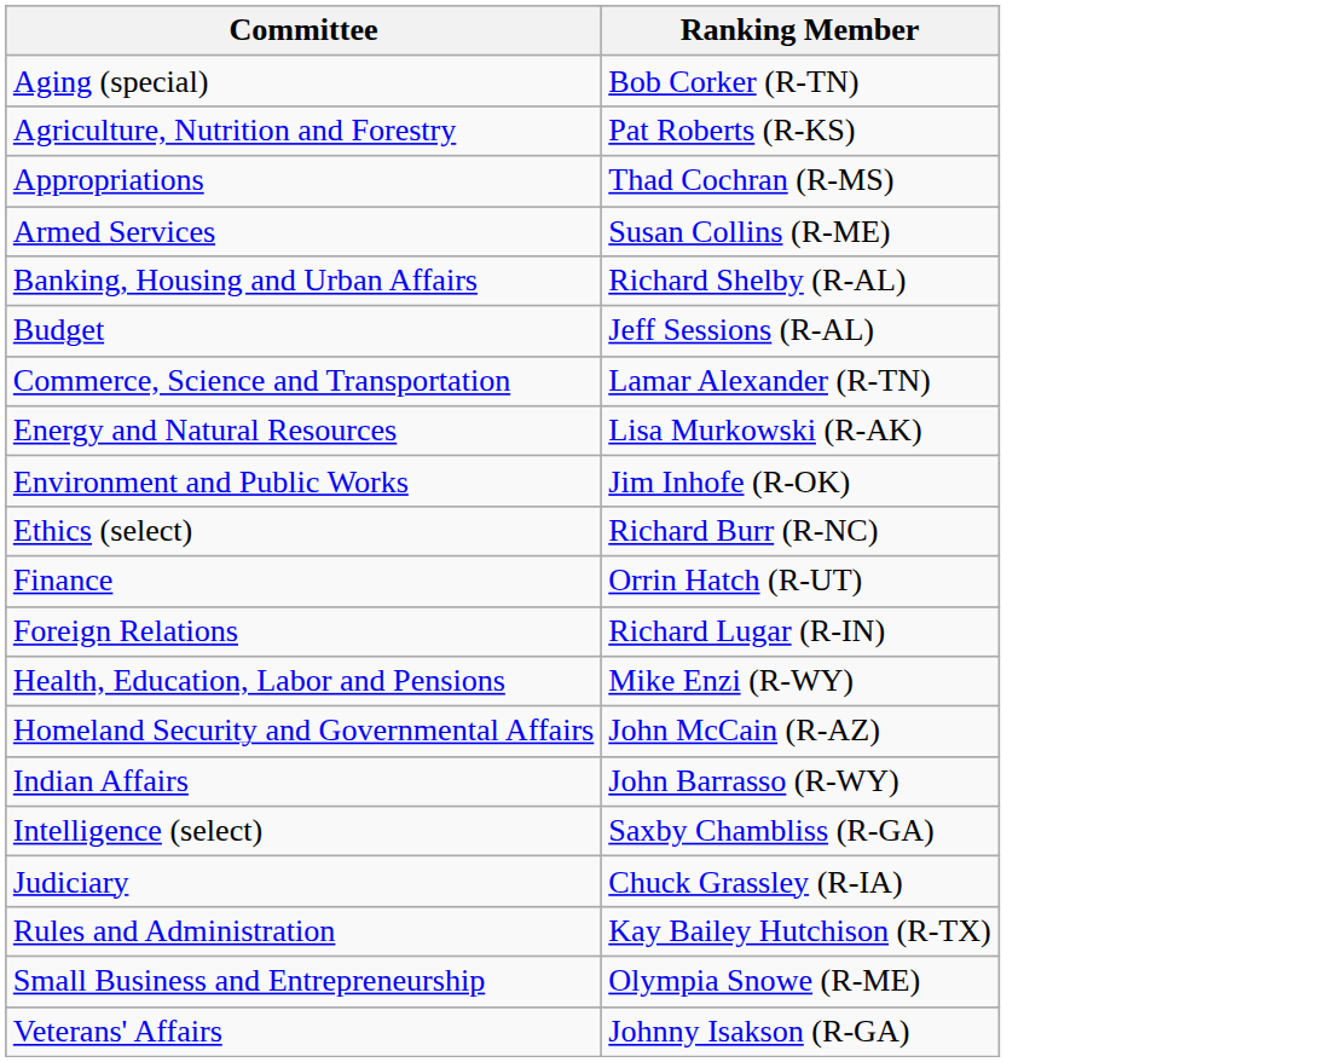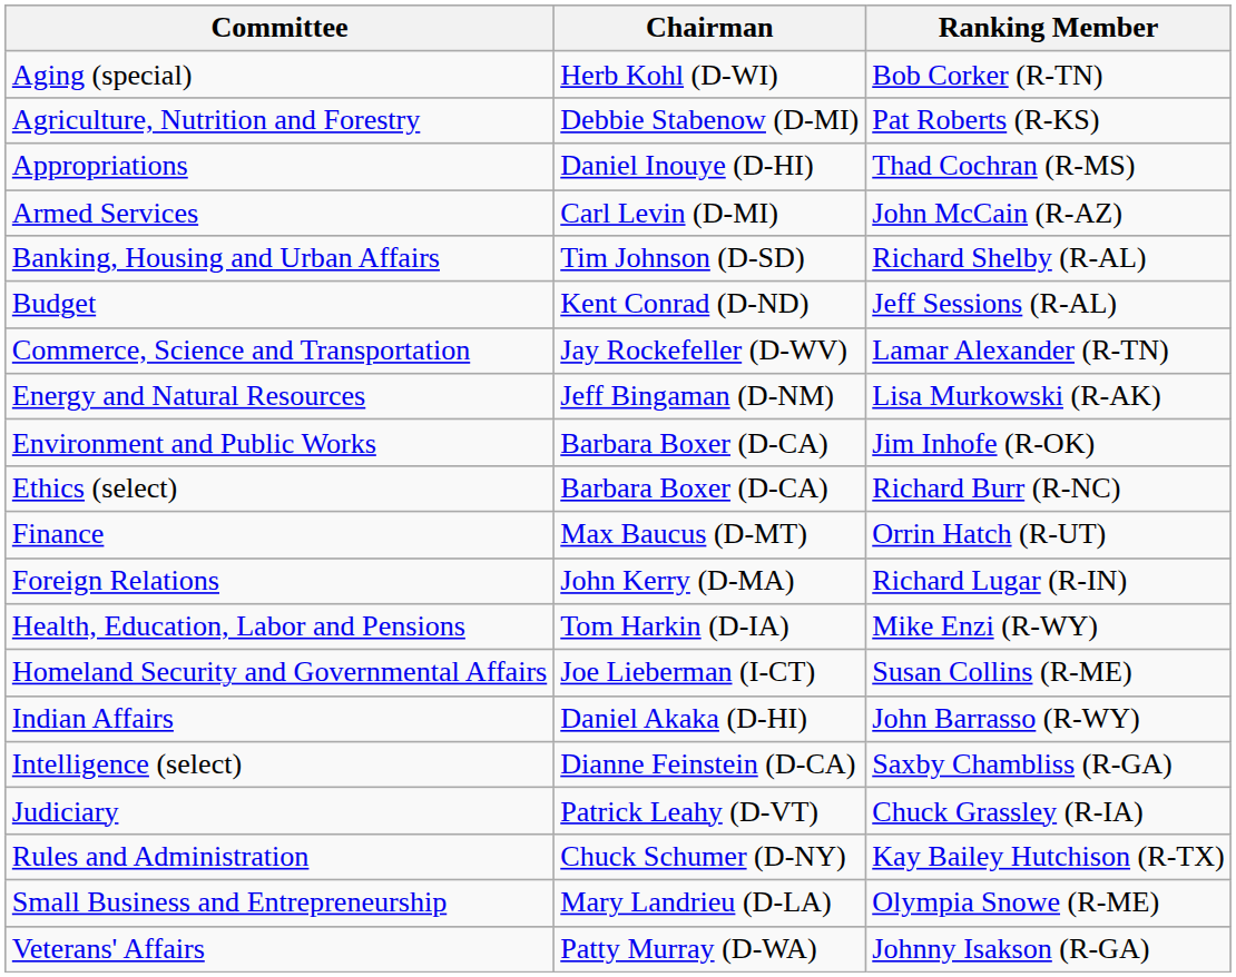 <table class="wikitable">
 <tr>
 <th>Committee</th>
+<th>Chairman</th>
 <th>Ranking Member</th>
 </tr>
 <tr>
 <td><a href='#'>Aging</a> (special)</td>
+<td><a href='#'>Herb Kohl</a> (D-WI)</td>
 <td><a href='#'>Bob Corker</a> (R-TN)</td>
 </tr>
 <tr>
 <td><a href='#'>Agriculture, Nutrition and Forestry</a></td>
+<td><a href='#'>Debbie Stabenow</a> (D-MI)</td>
 <td><a href='#'>Pat Roberts</a> (R-KS)</td>
 </tr>
 <tr>
 <td><a href='#'>Appropriations</a></td>
+<td><a href='#'>Daniel Inouye</a> (D-HI)</td>
 <td><a href='#'>Thad Cochran</a> (R-MS)</td>
 </tr>
 <tr>
 <td><a href='#'>Armed Services</a></td>
-<td><a href='#'>Susan Collins</a> (R-ME)</td>
+<td><a href='#'>Carl Levin</a> (D-MI)</td>
+<td><a href='#'>John McCain</a> (R-AZ)</td>
 </tr>
 <tr>
 <td><a href='#'>Banking, Housing and Urban Affairs</a></td>
+<td><a href='#'>Tim Johnson</a> (D-SD)</td>
 <td><a href='#'>Richard Shelby</a> (R-AL)</td>
 </tr>
 <tr>
 <td><a href='#'>Budget</a></td>
+<td><a href='#'>Kent Conrad</a> (D-ND)</td>
 <td><a href='#'>Jeff Sessions</a> (R-AL)</td>
 </tr>
 <tr>
 <td><a href='#'>Commerce, Science and Transportation</a></td>
+<td><a href='#'>Jay Rockefeller</a> (D-WV)</td>
 <td><a href='#'>Lamar Alexander</a> (R-TN)</td>
 </tr>
 <tr>
 <td><a href='#'>Energy and Natural Resources</a></td>
+<td><a href='#'>Jeff Bingaman</a> (D-NM)</td>
 <td><a href='#'>Lisa Murkowski</a> (R-AK)</td>
 </tr>
 <tr>
 <td><a href='#'>Environment and Public Works</a></td>
+<td><a href='#'>Barbara Boxer</a> (D-CA)</td>
 <td><a href='#'>Jim Inhofe</a> (R-OK)</td>
 </tr>
 <tr>
 <td><a href='#'>Ethics</a> (select)</td>
+<td><a href='#'>Barbara Boxer</a> (D-CA)</td>
 <td><a href='#'>Richard Burr</a> (R-NC)</td>
 </tr>
 <tr>
 <td><a href='#'>Finance</a></td>
+<td><a href='#'>Max Baucus</a> (D-MT)</td>
 <td><a href='#'>Orrin Hatch</a> (R-UT)</td>
 </tr>
 <tr>
 <td><a href='#'>Foreign Relations</a></td>
+<td><a href='#'>John Kerry</a> (D-MA)</td>
 <td><a href='#'>Richard Lugar</a> (R-IN)</td>
 </tr>
 <tr>
 <td><a href='#'>Health, Education, Labor and Pensions</a></td>
+<td><a href='#'>Tom Harkin</a> (D-IA)</td>
 <td><a href='#'>Mike Enzi</a> (R-WY)</td>
 </tr>
 <tr>
 <td><a href='#'>Homeland Security and Governmental Affairs</a></td>
-<td><a href='#'>John McCain</a> (R-AZ)</td>
+<td><a href='#'>Joe Lieberman</a> (I-CT)</td>
+<td><a href='#'>Susan Collins</a> (R-ME)</td>
 </tr>
 <tr>
 <td><a href='#'>Indian Affairs</a></td>
+<td><a href='#'>Daniel Akaka</a> (D-HI)</td>
 <td><a href='#'>John Barrasso</a> (R-WY)</td>
 </tr>
 <tr>
 <td><a href='#'>Intelligence</a> (select)</td>
+<td><a href='#'>Dianne Feinstein</a> (D-CA)</td>
 <td><a href='#'>Saxby Chambliss</a> (R-GA)</td>
 </tr>
 <tr>
 <td><a href='#'>Judiciary</a></td>
+<td><a href='#'>Patrick Leahy</a> (D-VT)</td>
 <td><a href='#'>Chuck Grassley</a> (R-IA)</td>
 </tr>
 <tr>
 <td><a href='#'>Rules and Administration</a></td>
+<td><a href='#'>Chuck Schumer</a> (D-NY)</td>
 <td><a href='#'>Kay Bailey Hutchison</a> (R-TX)</td>
 </tr>
 <tr>
 <td><a href='#'>Small Business and Entrepreneurship</a></td>
+<td><a href='#'>Mary Landrieu</a> (D-LA)</td>
 <td><a href='#'>Olympia Snowe</a> (R-ME)</td>
 </tr>
 <tr>
 <td><a href='#'>Veterans' Affairs</a></td>
+<td><a href='#'>Patty Murray</a> (D-WA)</td>
 <td><a href='#'>Johnny Isakson</a> (R-GA)</td>
 </tr>
 </table>
